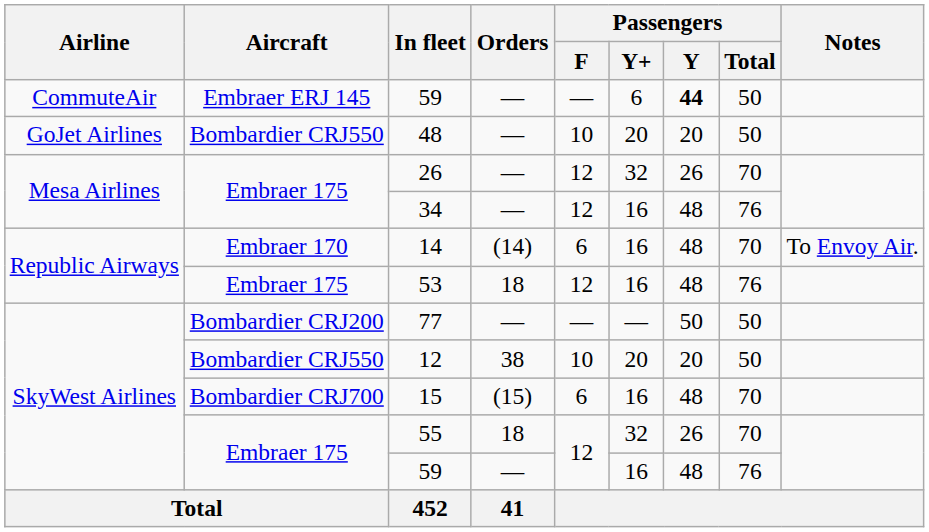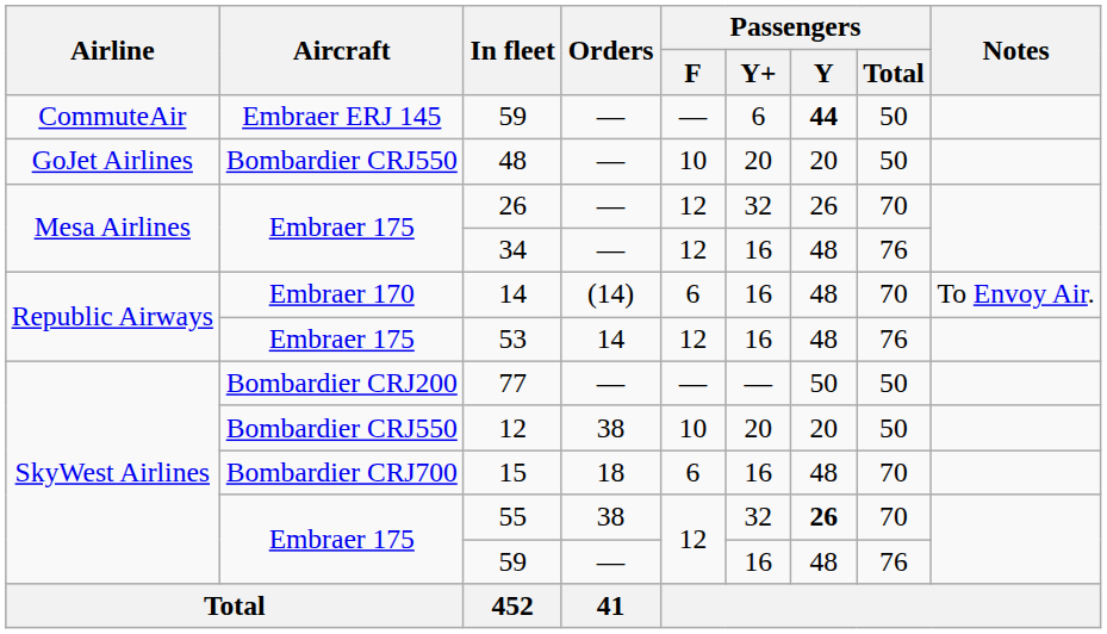 <table class="wikitable sticky-header-multi" style="text-align:center;margin:auto;">
 <tr>
 <th rowspan="2">Airline</th>
 <th rowspan="2">Aircraft</th>
 <th rowspan="2">In fleet</th>
 <th rowspan="2">Orders</th>
 <th colspan="4">Passengers</th>
 <th rowspan="2">Notes</th>
 </tr>
 <tr>
 <th style="width:30px;"><abbr>F</abbr><abbr></abbr></th>
 <th style="width:30px;"><abbr>Y+</abbr><abbr></abbr></th>
 <th style="width:30px;"><abbr>Y</abbr><abbr></abbr></th>
 <th style="width:30px;">Total</th>
 </tr>
 <tr>
 <td><a href='#'>CommuteAir</a></td>
 <td><a href='#'>Embraer ERJ 145</a></td>
 <td>59</td>
 <td>—</td>
 <td>—</td>
 <td>6</td>
 <td><strong>44</strong></td>
 <td>50</td>
 <td></td>
 </tr>
 <tr>
 <td><a href='#'>GoJet Airlines</a></td>
 <td><a href='#'>Bombardier CRJ550</a></td>
 <td>48</td>
 <td>—</td>
 <td>10</td>
 <td>20</td>
 <td>20</td>
 <td>50</td>
 <td></td>
 </tr>
 <tr>
 <td rowspan="2"><a href='#'>Mesa Airlines</a></td>
 <td rowspan="2"><a href='#'>Embraer 175</a></td>
 <td>26</td>
 <td>—</td>
 <td>12</td>
 <td>32</td>
 <td>26</td>
 <td>70</td>
 <td rowspan="2"></td>
 </tr>
 <tr>
 <td>34</td>
 <td>—</td>
 <td>12</td>
 <td>16</td>
 <td>48</td>
 <td>76</td>
 </tr>
 <tr>
 <td rowspan="2"><a href='#'>Republic Airways</a></td>
 <td><a href='#'>Embraer 170</a></td>
 <td>14</td>
 <td>(14)</td>
 <td>6</td>
 <td>16</td>
 <td>48</td>
 <td>70</td>
 <td>To <a href='#'>Envoy Air</a>.</td>
 </tr>
 <tr>
 <td><a href='#'>Embraer 175</a></td>
 <td>53</td>
-<td>18</td>
+<td>14</td>
 <td>12</td>
 <td>16</td>
 <td>48</td>
 <td>76</td>
 <td></td>
 </tr>
 <tr>
 <td rowspan="5"><a href='#'>SkyWest Airlines</a></td>
 <td><a href='#'>Bombardier CRJ200</a></td>
 <td>77</td>
 <td>—</td>
 <td>—</td>
 <td>—</td>
 <td>50</td>
 <td>50</td>
 <td></td>
 </tr>
 <tr>
 <td><a href='#'>Bombardier CRJ550</a></td>
 <td>12</td>
 <td>38</td>
 <td>10</td>
 <td>20</td>
 <td>20</td>
 <td>50</td>
 <td></td>
 </tr>
 <tr>
 <td><a href='#'>Bombardier CRJ700</a></td>
 <td>15</td>
-<td>(15)</td>
+<td>18</td>
 <td>6</td>
 <td>16</td>
 <td>48</td>
 <td>70</td>
 <td></td>
 </tr>
 <tr>
 <td rowspan="2"><a href='#'>Embraer 175</a></td>
 <td>55</td>
-<td>18</td>
+<td>38</td>
 <td rowspan="2">12</td>
 <td>32</td>
-<td>26</td>
+<td><strong>26</strong></td>
 <td>70</td>
 <td rowspan="2"></td>
 </tr>
 <tr>
 <td>59</td>
 <td>—</td>
 <td>16</td>
 <td>48</td>
 <td>76</td>
 </tr>
 <tr>
 <th colspan="2">Total</th>
 <th>452</th>
 <th>41</th>
 <th colspan="5"></th>
 </tr>
 </table>
